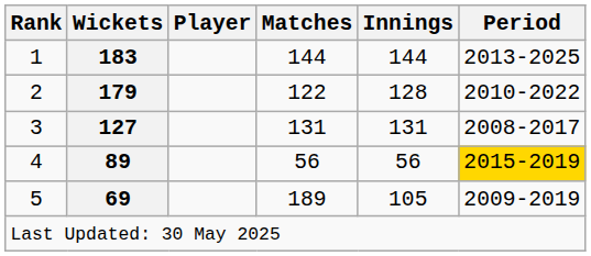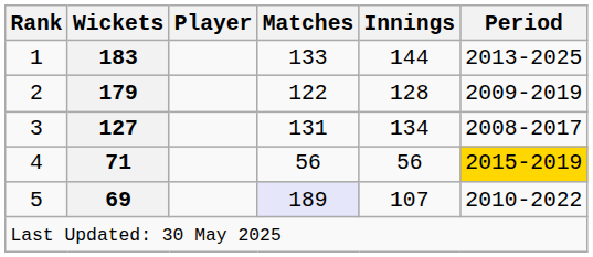 <table class="wikitable">
 <tr>
 <th>Rank</th>
 <th>Wickets</th>
 <th>Player</th>
 <th>Matches</th>
 <th>Innings</th>
 <th>Period</th>
 </tr>
 <tr>
 <td align=center>1</td>
 <th scope=row style=text-align:center;>183</th>
 <td></td>
-<td align=center>144</td>
+<td align=center>133</td>
 <td align="center">144</td>
 <td>2013-2025</td>
 </tr>
 <tr>
 <td align=center>2</td>
 <th scope=row style=text-align:center;>179</th>
 <td></td>
 <td align=center>122</td>
 <td align=center>128</td>
-<td>2010-2022</td>
+<td>2009-2019</td>
 </tr>
 <tr>
 <td align=center>3</td>
 <th scope=row style=text-align:center;>127</th>
 <td></td>
 <td align=center>131</td>
-<td align=center>131</td>
+<td align=center>134</td>
 <td>2008-2017</td>
 </tr>
 <tr>
 <td align=center>4</td>
-<th scope=row style=text-align:center;>89</th>
+<th scope=row style=text-align:center;>71</th>
 <td></td>
 <td align=center>56</td>
 <td align=center>56</td>
 <td style="background: gold;">2015-2019</td>
 </tr>
 <tr>
 <td align=center>5</td>
 <th scope=row style=text-align:center;>69</th>
 <td></td>
-<td align=center>189</td>
-<td align=center>105</td>
-<td>2009-2019</td>
+<td align=center style="background: lavender;">189</td>
+<td align=center>107</td>
+<td>2010-2022</td>
 </tr>
 <tr class="sortbottom">
 <td colspan="6"><small>Last Updated: 30 May 2025</small></td>
 </tr>
 </table>
